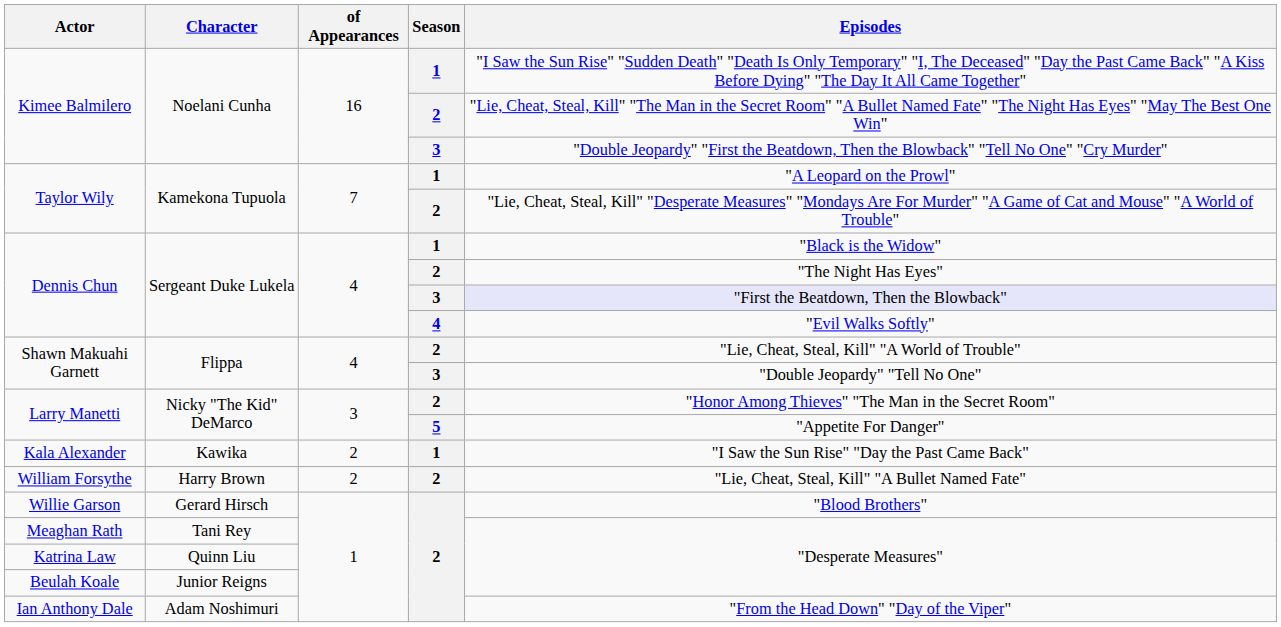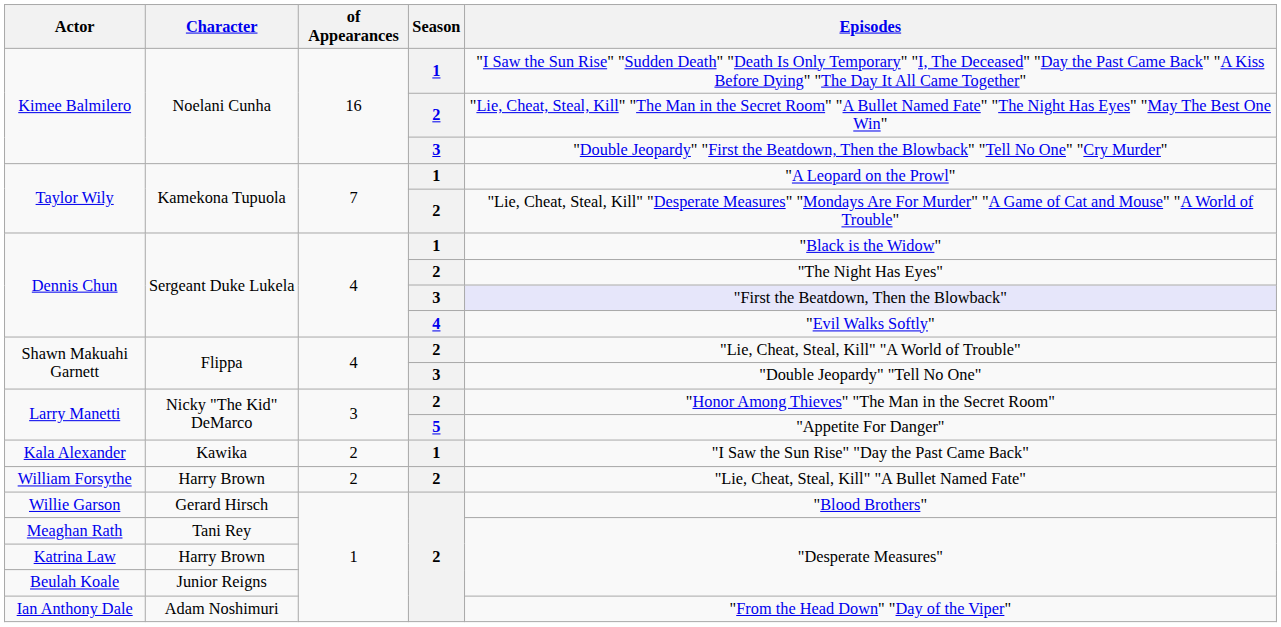 <table class="wikitable" style="text-align:center;">
 <tr>
 <th>Actor</th>
 <th><a href='#'>Character</a></th>
 <th> of Appearances</th>
 <th>Season</th>
 <th><a href='#'>Episodes</a></th>
 </tr>
 <tr>
 <td rowspan="3"><a href='#'>Kimee Balmilero</a></td>
 <td rowspan="3">Noelani Cunha</td>
 <td rowspan="3">16</td>
 <th><a href='#'>1</a></th>
 <td>"<a href='#'>I Saw the Sun Rise</a>"  "<a href='#'>Sudden Death</a>"  "<a href='#'>Death Is Only Temporary</a>"  "<a href='#'>I, The Deceased</a>"  "<a href='#'>Day the Past Came Back</a>"  "<a href='#'>A Kiss Before Dying</a>"  "<a href='#'>The Day It All Came Together</a>"</td>
 </tr>
 <tr>
 <th><a href='#'>2</a></th>
 <td>"<a href='#'>Lie, Cheat, Steal, Kill</a>"  "<a href='#'>The Man in the Secret Room</a>"  "<a href='#'>A Bullet Named Fate</a>"  "<a href='#'>The Night Has Eyes</a>"  "<a href='#'>May The Best One Win</a>"</td>
 </tr>
 <tr>
 <th><a href='#'>3</a></th>
 <td>"<a href='#'>Double Jeopardy</a>"  "<a href='#'>First the Beatdown, Then the Blowback</a>"  "<a href='#'>Tell No One</a>"  "<a href='#'>Cry Murder</a>"</td>
 </tr>
 <tr>
 <td rowspan="2"><a href='#'>Taylor Wily</a></td>
 <td rowspan="2">Kamekona Tupuola</td>
 <td rowspan="2">7</td>
 <th>1</th>
 <td>"<a href='#'>A Leopard on the Prowl</a>"</td>
 </tr>
 <tr>
 <th>2</th>
 <td>"Lie, Cheat, Steal, Kill"  "<a href='#'>Desperate Measures</a>"  "<a href='#'>Mondays Are For Murder</a>"  "<a href='#'>A Game of Cat and Mouse</a>"  "<a href='#'>A World of Trouble</a>"</td>
 </tr>
 <tr>
 <td rowspan="4"><a href='#'>Dennis Chun</a></td>
 <td rowspan="4">Sergeant Duke Lukela</td>
 <td rowspan="4">4</td>
 <th>1</th>
 <td>"<a href='#'>Black is the Widow</a>"</td>
 </tr>
 <tr>
 <th>2</th>
 <td>"The Night Has Eyes"</td>
 </tr>
 <tr>
 <th>3</th>
 <td style="background: lavender;">"First the Beatdown, Then the Blowback"</td>
 </tr>
 <tr>
 <th><a href='#'>4</a></th>
 <td>"<a href='#'>Evil Walks Softly</a>"</td>
 </tr>
 <tr>
 <td rowspan="2">Shawn Makuahi Garnett</td>
 <td rowspan="2">Flippa</td>
 <td rowspan="2">4</td>
 <th>2</th>
 <td>"Lie, Cheat, Steal, Kill"  "A World of Trouble"</td>
 </tr>
 <tr>
 <th>3</th>
 <td>"Double Jeopardy"  "Tell No One"</td>
 </tr>
 <tr>
 <td rowspan="2"><a href='#'>Larry Manetti</a></td>
 <td rowspan="2">Nicky "The Kid" DeMarco</td>
 <td rowspan="2">3</td>
 <th>2</th>
 <td>"<a href='#'>Honor Among Thieves</a>"  "The Man in the Secret Room"</td>
 </tr>
 <tr>
 <th><a href='#'>5</a></th>
 <td>"Appetite For Danger" </td>
 </tr>
 <tr>
 <td><a href='#'>Kala Alexander</a></td>
 <td>Kawika</td>
 <td>2</td>
 <th>1</th>
 <td>"I Saw the Sun Rise"  "Day the Past Came Back"</td>
 </tr>
 <tr>
 <td><a href='#'>William Forsythe</a></td>
 <td>Harry Brown</td>
 <td>2</td>
 <th>2</th>
 <td>"Lie, Cheat, Steal, Kill"  "A Bullet Named Fate"</td>
 </tr>
 <tr>
 <td><a href='#'>Willie Garson</a></td>
 <td>Gerard Hirsch</td>
 <td rowspan="5">1</td>
 <th rowspan="5">2</th>
 <td>"<a href='#'>Blood Brothers</a>"</td>
 </tr>
 <tr>
 <td><a href='#'>Meaghan Rath</a></td>
 <td>Tani Rey</td>
 <td rowspan="3">"Desperate Measures"</td>
 </tr>
 <tr>
 <td><a href='#'>Katrina Law</a></td>
-<td>Quinn Liu</td>
+<td>Harry Brown</td>
 </tr>
 <tr>
 <td><a href='#'>Beulah Koale</a></td>
 <td>Junior Reigns</td>
 </tr>
 <tr>
 <td><a href='#'>Ian Anthony Dale</a></td>
 <td>Adam Noshimuri</td>
 <td>"<a href='#'>From the Head Down</a>"  "<a href='#'>Day of the Viper</a>"</td>
 </tr>
 </table>
